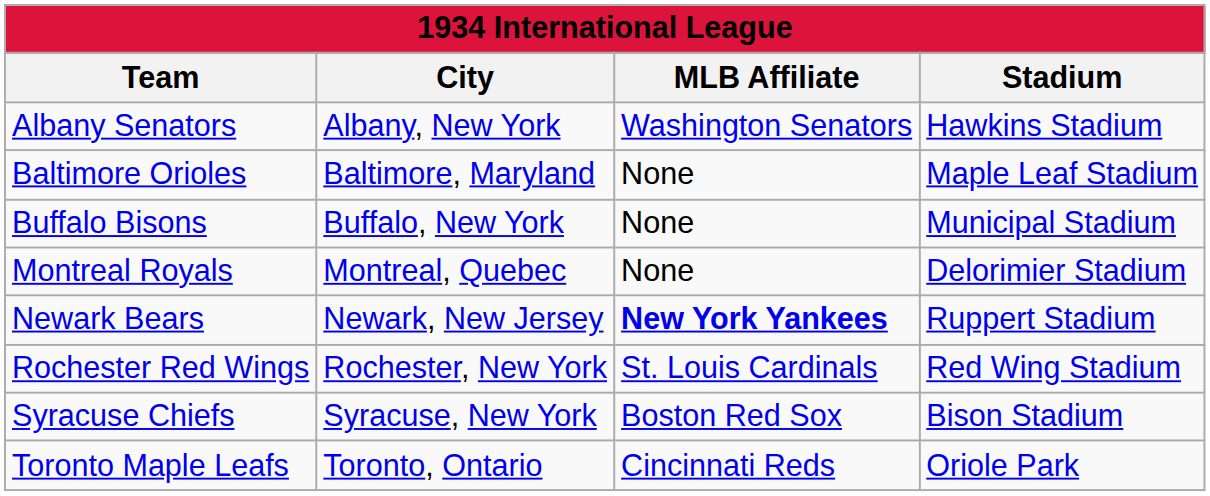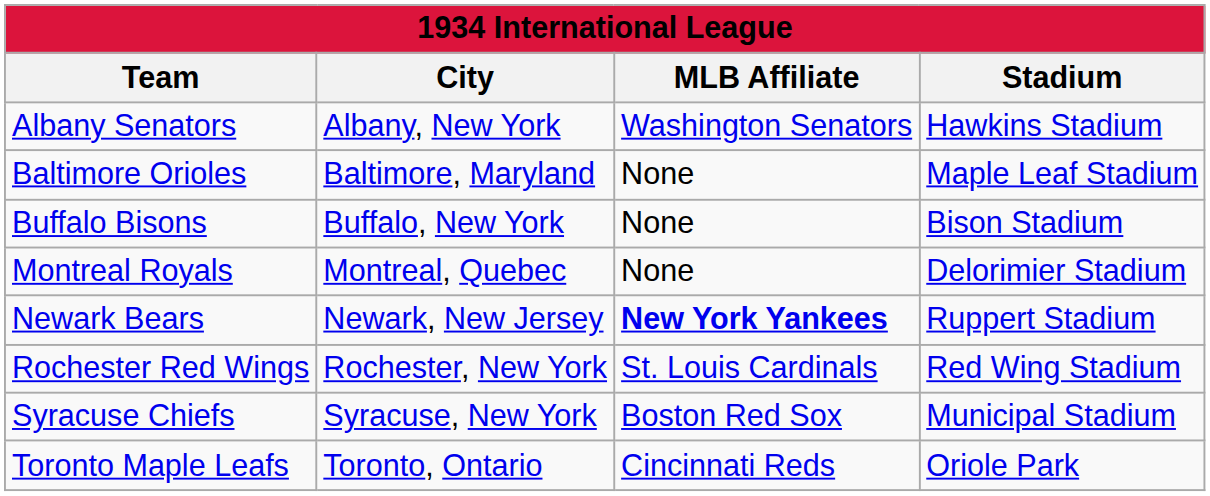 <table class="wikitable" style="width:auto">
 <tr>
 <td bgcolor="#DC143C" align="center" colspan="7"><strong><span>1934 International League</span></strong></td>
 </tr>
 <tr>
 <th>Team</th>
 <th>City</th>
 <th>MLB Affiliate</th>
 <th>Stadium</th>
 </tr>
 <tr>
 <td><a href='#'>Albany Senators</a></td>
 <td><a href='#'>Albany</a>, <a href='#'>New York</a></td>
 <td><a href='#'>Washington Senators</a></td>
 <td><a href='#'>Hawkins Stadium</a></td>
 </tr>
 <tr>
 <td><a href='#'>Baltimore Orioles</a></td>
 <td><a href='#'>Baltimore</a>, <a href='#'>Maryland</a></td>
 <td>None</td>
 <td><a href='#'>Maple Leaf Stadium</a></td>
 </tr>
 <tr>
 <td><a href='#'>Buffalo Bisons</a></td>
 <td><a href='#'>Buffalo</a>, <a href='#'>New York</a></td>
 <td>None</td>
-<td><a href='#'>Municipal Stadium</a></td>
+<td><a href='#'>Bison Stadium</a></td>
 </tr>
 <tr>
 <td><a href='#'>Montreal Royals</a></td>
 <td><a href='#'>Montreal</a>, <a href='#'>Quebec</a></td>
 <td>None</td>
 <td><a href='#'>Delorimier Stadium</a></td>
 </tr>
 <tr>
 <td><a href='#'>Newark Bears</a></td>
 <td><a href='#'>Newark</a>, <a href='#'>New Jersey</a></td>
 <td><strong><a href='#'>New York Yankees</a></strong></td>
 <td><a href='#'>Ruppert Stadium</a></td>
 </tr>
 <tr>
 <td><a href='#'>Rochester Red Wings</a></td>
 <td><a href='#'>Rochester</a>, <a href='#'>New York</a></td>
 <td><a href='#'>St. Louis Cardinals</a></td>
 <td><a href='#'>Red Wing Stadium</a></td>
 </tr>
 <tr>
 <td><a href='#'>Syracuse Chiefs</a></td>
 <td><a href='#'>Syracuse</a>, <a href='#'>New York</a></td>
 <td><a href='#'>Boston Red Sox</a></td>
-<td><a href='#'>Bison Stadium</a></td>
+<td><a href='#'>Municipal Stadium</a></td>
 </tr>
 <tr>
 <td><a href='#'>Toronto Maple Leafs</a></td>
 <td><a href='#'>Toronto</a>, <a href='#'>Ontario</a></td>
 <td><a href='#'>Cincinnati Reds</a></td>
 <td><a href='#'>Oriole Park</a></td>
 </tr>
 </table>
